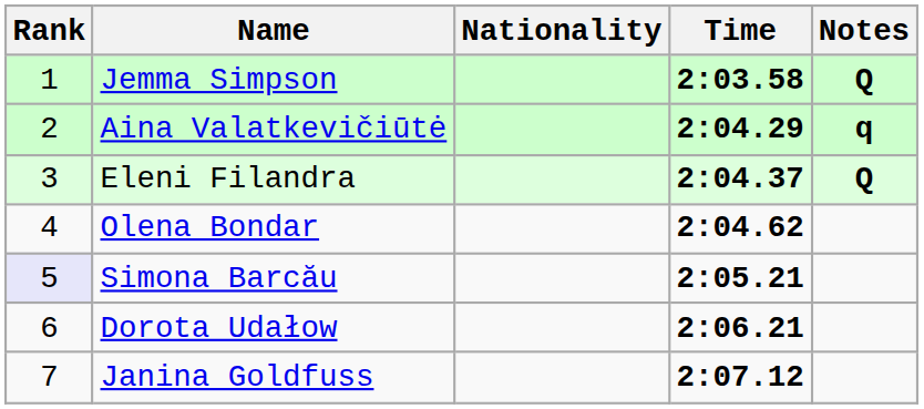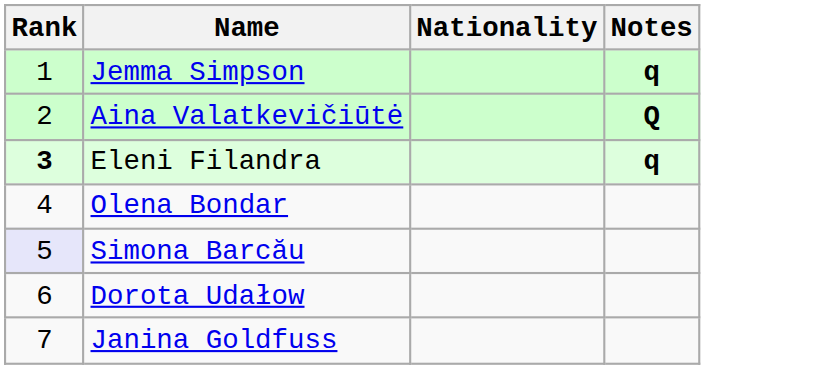 <table class="wikitable sortable" style="text-align:center">
 <tr>
 <th>Rank</th>
 <th>Name</th>
 <th>Nationality</th>
-<th>Time</th>
 <th>Notes</th>
 </tr>
 <tr bgcolor=ccffcc>
 <td>1</td>
 <td align=left><a href='#'>Jemma Simpson</a></td>
 <td align=left></td>
-<td><strong>2:03.58</strong></td>
-<td><strong>Q</strong></td>
+<td><strong>q</strong></td>
 </tr>
 <tr bgcolor=ccffcc>
 <td>2</td>
 <td align=left><a href='#'>Aina Valatkevičiūtė</a></td>
 <td align=left></td>
-<td><strong>2:04.29</strong></td>
-<td><strong>q</strong></td>
+<td><strong>Q</strong></td>
 </tr>
 <tr bgcolor=ddffdd>
-<td>3</td>
+<td><strong>3</strong></td>
 <td align=left>Eleni Filandra</td>
 <td align=left></td>
-<td><strong>2:04.37</strong></td>
-<td><strong>Q</strong></td>
+<td><strong>q</strong></td>
 </tr>
 <tr>
 <td>4</td>
 <td align=left><a href='#'>Olena Bondar</a></td>
 <td align=left></td>
-<td><strong>2:04.62</strong></td>
 <td></td>
 </tr>
 <tr>
 <td style="background: lavender;">5</td>
 <td align=left><a href='#'>Simona Barcău</a></td>
 <td align=left></td>
-<td><strong>2:05.21</strong></td>
 <td></td>
 </tr>
 <tr>
 <td>6</td>
 <td align=left><a href='#'>Dorota Udałow</a></td>
 <td align=left></td>
-<td><strong>2:06.21</strong></td>
 <td></td>
 </tr>
 <tr>
 <td>7</td>
 <td align=left><a href='#'>Janina Goldfuss</a></td>
 <td align=left></td>
-<td><strong>2:07.12</strong></td>
 <td></td>
 </tr>
 </table>
